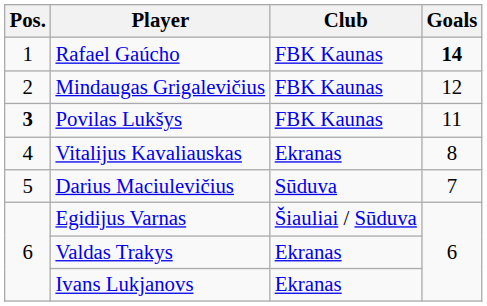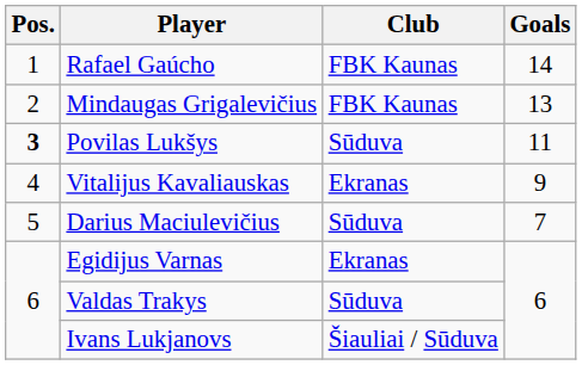 <table class="wikitable">
 <tr>
 <th>Pos.</th>
 <th>Player</th>
 <th>Club</th>
 <th>Goals</th>
 </tr>
 <tr>
 <td rowspan=1 align="center">1</td>
 <td> <a href='#'>Rafael Gaúcho</a></td>
 <td><a href='#'>FBK Kaunas</a></td>
-<td rowspan=1 align="center"><strong>14</strong></td>
+<td rowspan=1 align="center">14</td>
 </tr>
 <tr>
 <td rowspan=1 align="center">2</td>
 <td> <a href='#'>Mindaugas Grigalevičius</a></td>
 <td><a href='#'>FBK Kaunas</a></td>
-<td rowspan=1 align="center">12</td>
+<td rowspan=1 align="center">13</td>
 </tr>
 <tr>
 <td rowspan=1 align="center"><strong>3</strong></td>
 <td> <a href='#'>Povilas Lukšys</a></td>
-<td><a href='#'>FBK Kaunas</a></td>
+<td><a href='#'>Sūduva</a></td>
 <td rowspan=1 align="center">11</td>
 </tr>
 <tr>
 <td rowspan=1 align="center">4</td>
 <td> <a href='#'>Vitalijus Kavaliauskas</a></td>
 <td><a href='#'>Ekranas</a></td>
-<td rowspan=1 align="center">8</td>
+<td rowspan=1 align="center">9</td>
 </tr>
 <tr>
 <td rowspan=1 align="center">5</td>
 <td> <a href='#'>Darius Maciulevičius</a></td>
 <td><a href='#'>Sūduva</a></td>
 <td rowspan=1 align="center">7</td>
 </tr>
 <tr>
 <td rowspan=3 align="center">6</td>
 <td> <a href='#'>Egidijus Varnas</a></td>
-<td><a href='#'>Šiauliai</a> / <a href='#'>Sūduva</a></td>
+<td><a href='#'>Ekranas</a></td>
 <td rowspan=3 align="center">6</td>
 </tr>
 <tr>
 <td> <a href='#'>Valdas Trakys</a></td>
-<td><a href='#'>Ekranas</a></td>
+<td><a href='#'>Sūduva</a></td>
 </tr>
 <tr>
 <td> <a href='#'>Ivans Lukjanovs</a></td>
-<td><a href='#'>Ekranas</a></td>
+<td><a href='#'>Šiauliai</a> / <a href='#'>Sūduva</a></td>
 </tr>
 </table>
